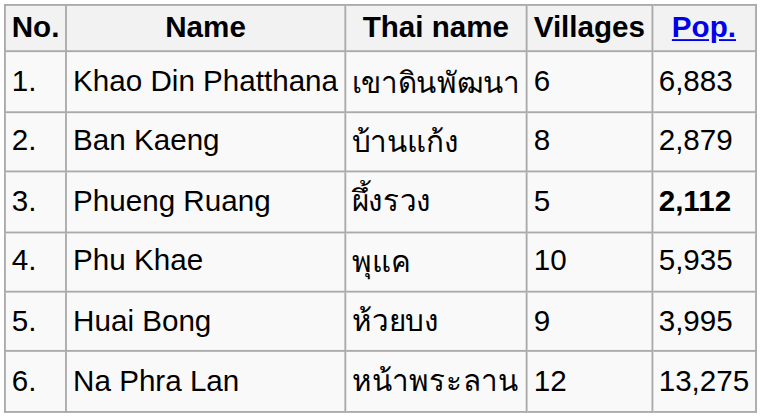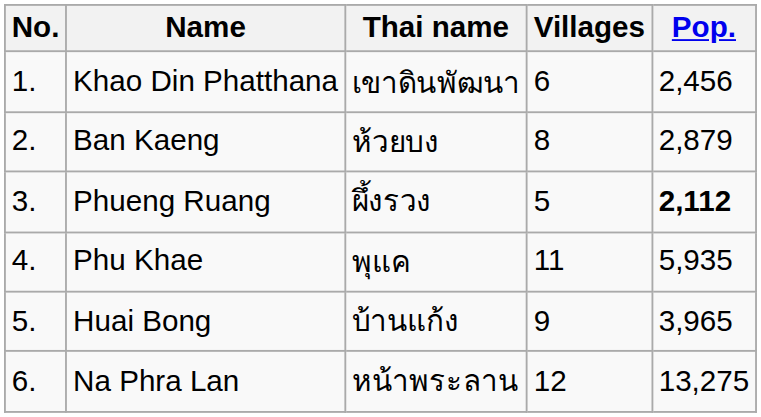 <table class="wikitable sortable">
 <tr>
 <th>No.</th>
 <th>Name</th>
 <th>Thai name</th>
 <th>Villages</th>
 <th><a href='#'>Pop.</a></th>
 </tr>
 <tr>
 <td>1.</td>
 <td>Khao Din Phatthana</td>
 <td>เขาดินพัฒนา</td>
 <td>6</td>
-<td>6,883</td>
+<td>2,456</td>
 </tr>
 <tr>
 <td>2.</td>
 <td>Ban Kaeng</td>
-<td>บ้านแก้ง</td>
+<td>ห้วยบง</td>
 <td>8</td>
 <td>2,879</td>
 </tr>
 <tr>
 <td>3.</td>
 <td>Phueng Ruang</td>
 <td>ผึ้งรวง</td>
 <td>5</td>
 <td><strong>2,112</strong></td>
 </tr>
 <tr>
 <td>4.</td>
 <td>Phu Khae</td>
 <td>พุแค</td>
-<td>10</td>
+<td>11</td>
 <td>5,935</td>
 </tr>
 <tr>
 <td>5.</td>
 <td>Huai Bong</td>
-<td>ห้วยบง</td>
+<td>บ้านแก้ง</td>
 <td>9</td>
-<td>3,995</td>
+<td>3,965</td>
 </tr>
 <tr>
 <td>6.</td>
 <td>Na Phra Lan</td>
 <td>หน้าพระลาน</td>
 <td>12</td>
 <td>13,275</td>
 </tr>
 </table>
